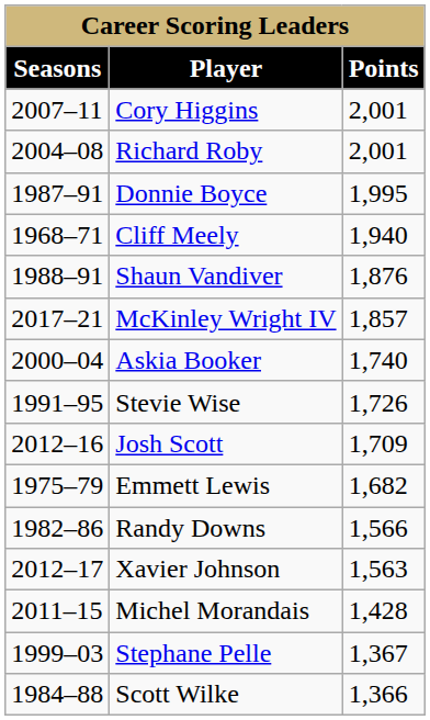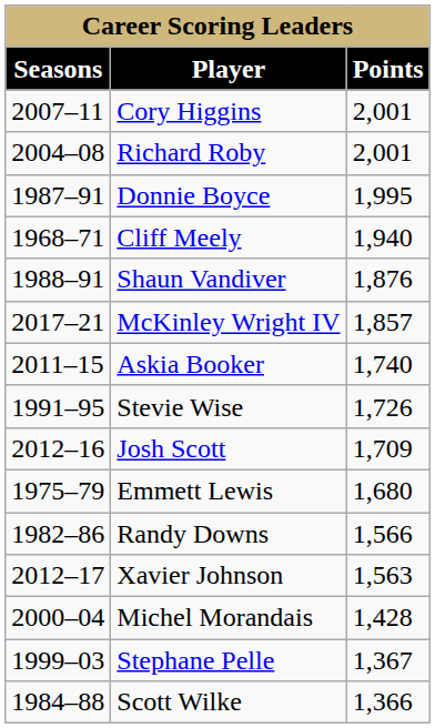 <table class="wikitable" style="float:left; margin-right:1em">
 <tr>
 <th style="background:#CFB87C; color:Black;" colspan=6>Career Scoring Leaders</th>
 </tr>
 <tr>
 <th style="background:black; color:white;">Seasons</th>
 <th style="background:black; color:white;">Player</th>
 <th style="background:black; color:white;">Points</th>
 </tr>
 <tr>
 <td>2007–11</td>
 <td><a href='#'>Cory Higgins</a></td>
 <td>2,001</td>
 </tr>
 <tr>
 <td>2004–08</td>
 <td><a href='#'>Richard Roby</a></td>
 <td>2,001</td>
 </tr>
 <tr>
 <td>1987–91</td>
 <td><a href='#'>Donnie Boyce</a></td>
 <td>1,995</td>
 </tr>
 <tr>
 <td>1968–71</td>
 <td><a href='#'>Cliff Meely</a></td>
 <td>1,940</td>
 </tr>
 <tr>
 <td>1988–91</td>
 <td><a href='#'>Shaun Vandiver</a></td>
 <td>1,876</td>
 </tr>
 <tr>
 <td>2017–21</td>
 <td><a href='#'>McKinley Wright IV</a></td>
 <td>1,857</td>
 </tr>
 <tr>
-<td>2000–04</td>
+<td>2011–15</td>
 <td><a href='#'>Askia Booker</a></td>
 <td>1,740</td>
 </tr>
 <tr>
 <td>1991–95</td>
 <td>Stevie Wise</td>
 <td>1,726</td>
 </tr>
 <tr>
 <td>2012–16</td>
 <td><a href='#'>Josh Scott</a></td>
 <td>1,709</td>
 </tr>
 <tr>
 <td>1975–79</td>
 <td>Emmett Lewis</td>
-<td>1,682</td>
+<td>1,680</td>
 </tr>
 <tr>
 <td>1982–86</td>
 <td>Randy Downs</td>
 <td>1,566</td>
 </tr>
 <tr>
 <td>2012–17</td>
 <td>Xavier Johnson</td>
 <td>1,563</td>
 </tr>
 <tr>
-<td>2011–15</td>
+<td>2000–04</td>
 <td>Michel Morandais</td>
 <td>1,428</td>
 </tr>
 <tr>
 <td>1999–03</td>
 <td><a href='#'>Stephane Pelle</a></td>
 <td>1,367</td>
 </tr>
 <tr>
 <td>1984–88</td>
 <td>Scott Wilke</td>
 <td>1,366</td>
 </tr>
 </table>
